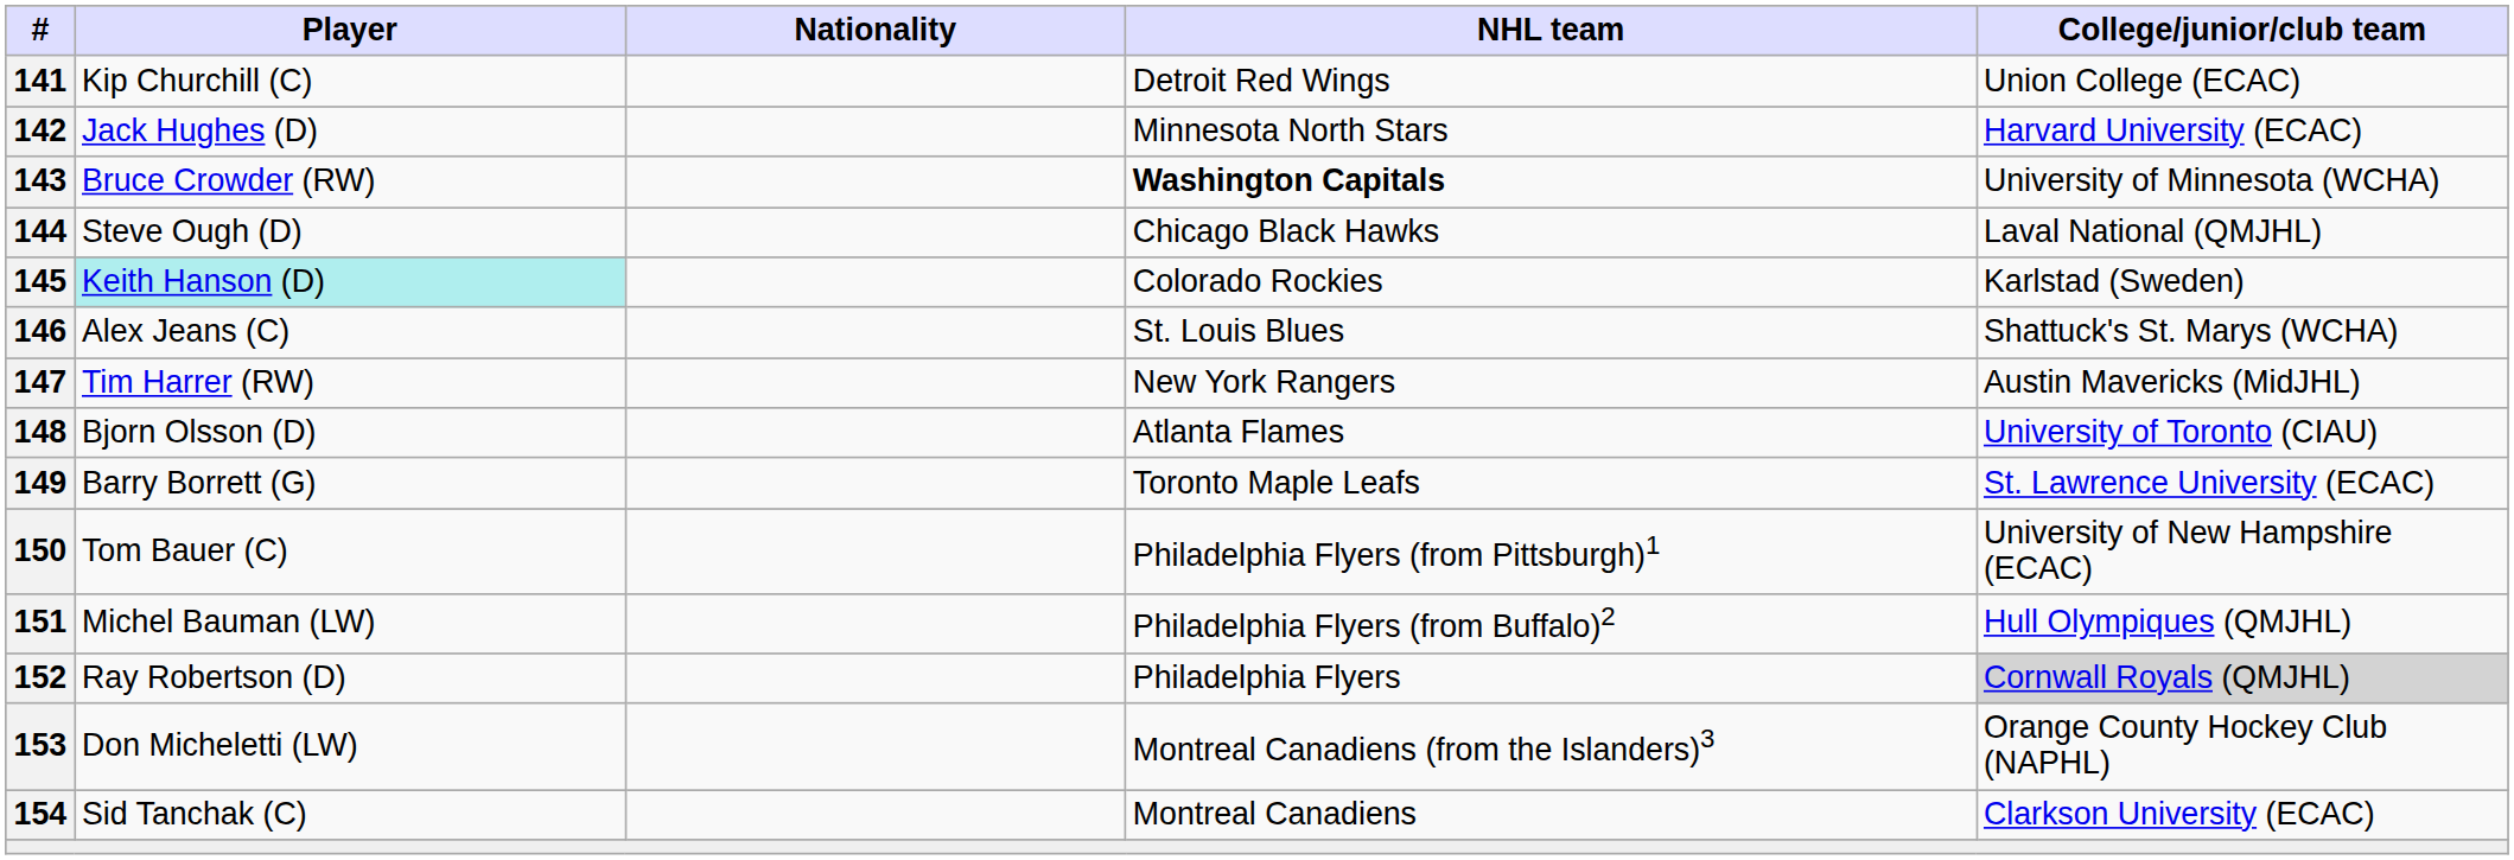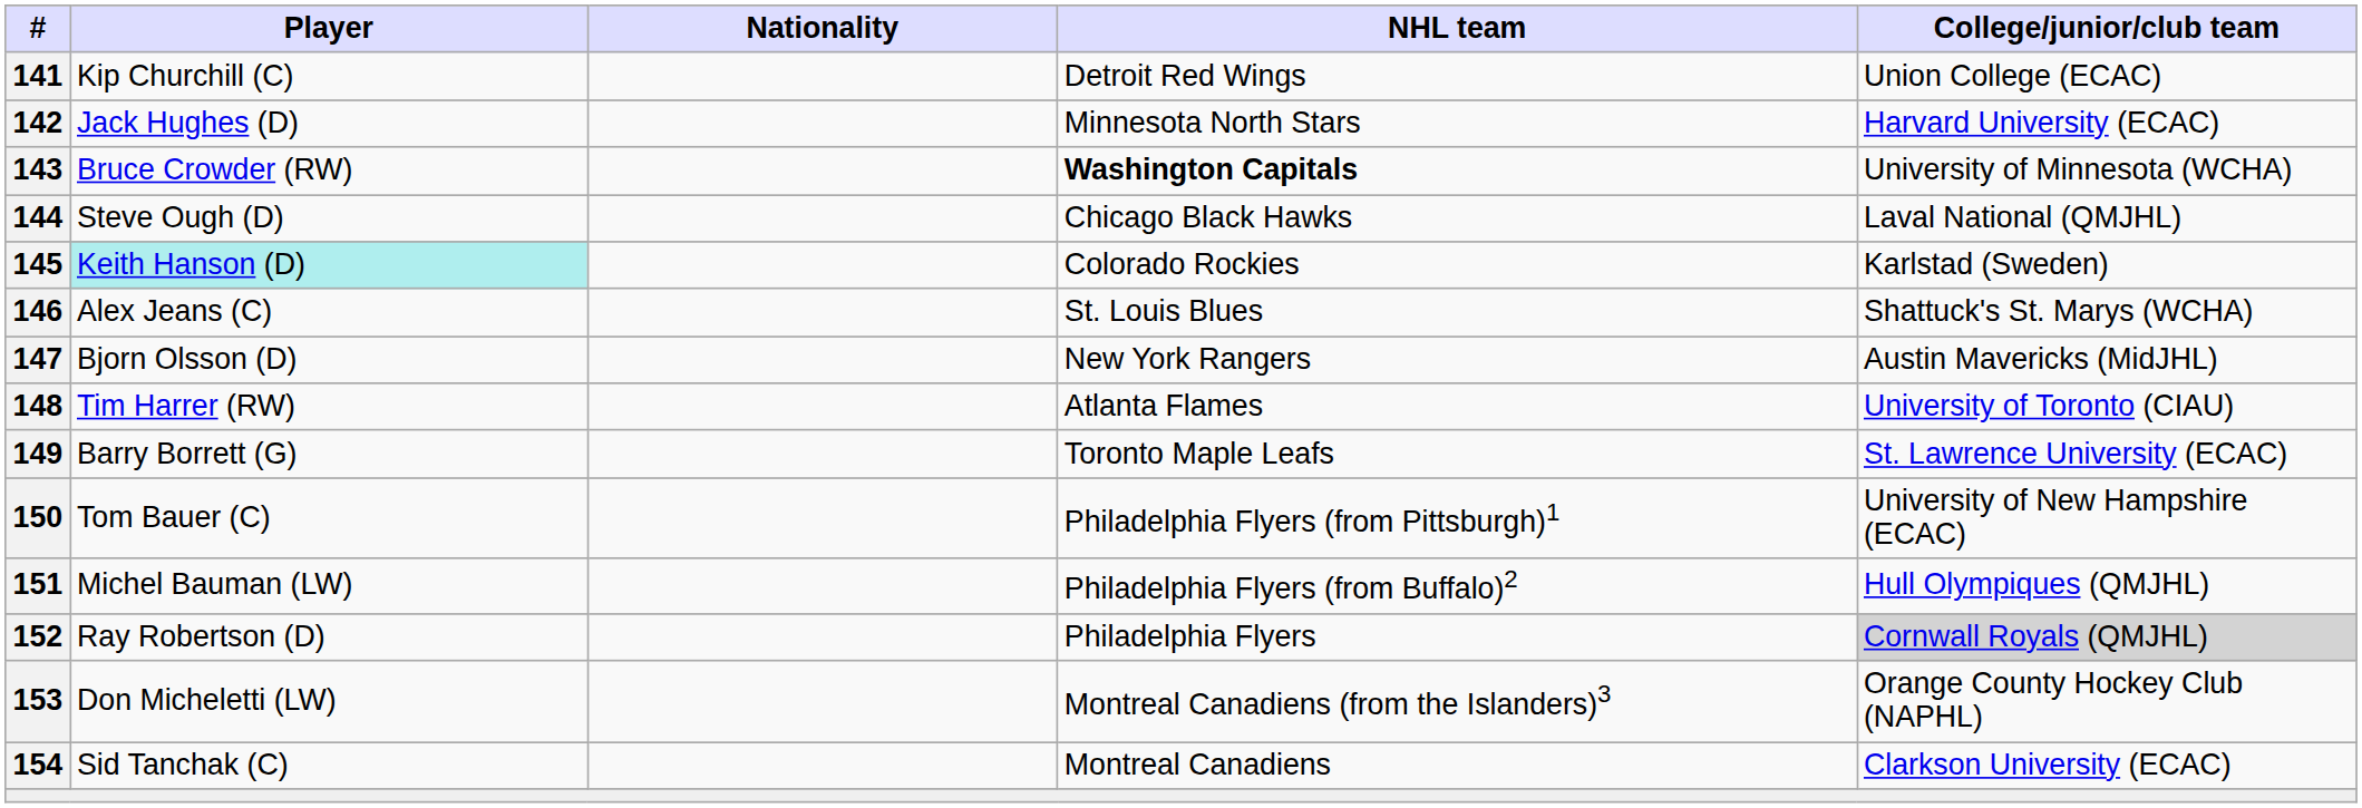 <table class="wikitable" style="width: 100%">
 <tr>
 <th style="background:#ddf; width:2.75%;">#</th>
 <th style="background:#ddf; width:22.0%;">Player</th>
 <th style="background:#ddf; width:20.0%;">Nationality</th>
 <th style="background:#ddf; width:34.0%;">NHL team</th>
 <th style="background:#ddf; width:100.0%;">College/junior/club team</th>
 </tr>
 <tr>
 <th>141</th>
 <td>Kip Churchill (C)</td>
 <td></td>
 <td>Detroit Red Wings</td>
 <td>Union College (ECAC)</td>
 </tr>
 <tr>
 <th>142</th>
 <td><a href='#'>Jack Hughes</a> (D)</td>
 <td></td>
 <td>Minnesota North Stars</td>
 <td><a href='#'>Harvard University</a> (ECAC)</td>
 </tr>
 <tr>
 <th>143</th>
 <td><a href='#'>Bruce Crowder</a> (RW)</td>
 <td></td>
 <td><strong>Washington Capitals</strong></td>
 <td>University of Minnesota (WCHA)</td>
 </tr>
 <tr>
 <th>144</th>
 <td>Steve Ough (D)</td>
 <td></td>
 <td>Chicago Black Hawks</td>
 <td>Laval National (QMJHL)</td>
 </tr>
 <tr>
 <th>145</th>
 <td style="background: paleturquoise;"><a href='#'>Keith Hanson</a> (D)</td>
 <td></td>
 <td>Colorado Rockies</td>
 <td>Karlstad (Sweden)</td>
 </tr>
 <tr>
 <th>146</th>
 <td>Alex Jeans (C)</td>
 <td></td>
 <td>St. Louis Blues</td>
 <td>Shattuck's St. Marys (WCHA)</td>
 </tr>
 <tr>
 <th>147</th>
-<td><a href='#'>Tim Harrer</a> (RW)</td>
+<td>Bjorn Olsson (D)</td>
 <td></td>
 <td>New York Rangers</td>
 <td>Austin Mavericks (MidJHL)</td>
 </tr>
 <tr>
 <th>148</th>
-<td>Bjorn Olsson (D)</td>
+<td><a href='#'>Tim Harrer</a> (RW)</td>
 <td></td>
 <td>Atlanta Flames</td>
 <td><a href='#'>University of Toronto</a> (CIAU)</td>
 </tr>
 <tr>
 <th>149</th>
 <td>Barry Borrett (G)</td>
 <td></td>
 <td>Toronto Maple Leafs</td>
 <td><a href='#'>St. Lawrence University</a> (ECAC)</td>
 </tr>
 <tr>
 <th>150</th>
 <td>Tom Bauer (C)</td>
 <td></td>
 <td>Philadelphia Flyers (from Pittsburgh)<sup>1</sup></td>
 <td>University of New Hampshire (ECAC)</td>
 </tr>
 <tr>
 <th>151</th>
 <td>Michel Bauman (LW)</td>
 <td></td>
 <td>Philadelphia Flyers (from Buffalo)<sup>2</sup></td>
 <td><a href='#'>Hull Olympiques</a> (QMJHL)</td>
 </tr>
 <tr>
 <th>152</th>
 <td>Ray Robertson (D)</td>
 <td></td>
 <td>Philadelphia Flyers</td>
 <td style="background: lightgrey;"><a href='#'>Cornwall Royals</a> (QMJHL)</td>
 </tr>
 <tr>
 <th>153</th>
 <td>Don Micheletti (LW)</td>
 <td></td>
 <td>Montreal Canadiens (from the Islanders)<sup>3</sup></td>
 <td>Orange County Hockey Club (NAPHL)</td>
 </tr>
 <tr>
 <th>154</th>
 <td>Sid Tanchak (C)</td>
 <td></td>
 <td>Montreal Canadiens</td>
 <td><a href='#'>Clarkson University</a> (ECAC)</td>
 </tr>
 <tr>
 <td align=center colspan="6" bgcolor="#efefef"></td>
 </tr>
 </table>
